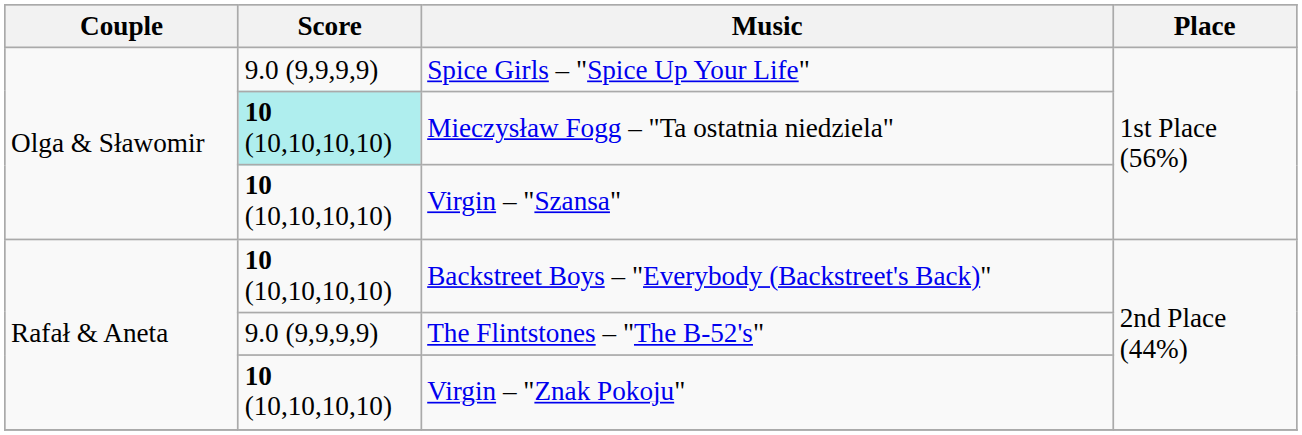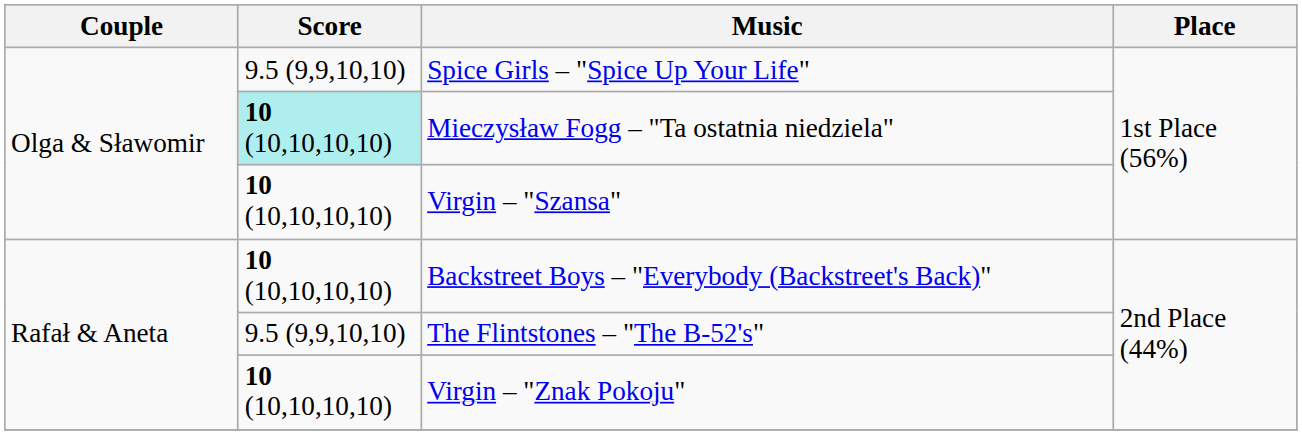 <table class="wikitable">
 <tr>
 <th style="width:130px;">Couple</th>
 <th style="width:100px;">Score</th>
 <th style="width:400px;">Music</th>
 <th style="width:100px;">Place</th>
 </tr>
 <tr>
 <td rowspan="3">Olga & Sławomir</td>
-<td>9.0 (9,9,9,9)</td>
+<td>9.5 (9,9,10,10)</td>
 <td><a href='#'>Spice Girls</a> – "<a href='#'>Spice Up Your Life</a>"</td>
 <td rowspan="3">1st Place (56%)</td>
 </tr>
 <tr>
 <td style="background: paleturquoise;"><strong>10</strong> (10,10,10,10)</td>
 <td><a href='#'>Mieczysław Fogg</a> – "Ta ostatnia niedziela"</td>
 </tr>
 <tr>
 <td><strong>10</strong> (10,10,10,10)</td>
 <td><a href='#'>Virgin</a> – "<a href='#'>Szansa</a>"</td>
 </tr>
 <tr>
 <td rowspan="3">Rafał & Aneta</td>
 <td><strong>10</strong> (10,10,10,10)</td>
 <td><a href='#'>Backstreet Boys</a> – "<a href='#'>Everybody (Backstreet's Back)</a>"</td>
 <td rowspan="3">2nd Place (44%)</td>
 </tr>
 <tr>
-<td>9.0 (9,9,9,9)</td>
+<td>9.5 (9,9,10,10)</td>
 <td><a href='#'>The Flintstones</a> – "<a href='#'>The B-52's</a>"</td>
 </tr>
 <tr>
 <td><strong>10</strong> (10,10,10,10)</td>
 <td><a href='#'>Virgin</a> – "<a href='#'>Znak Pokoju</a>"</td>
 </tr>
 <tr>
 </tr>
 </table>
